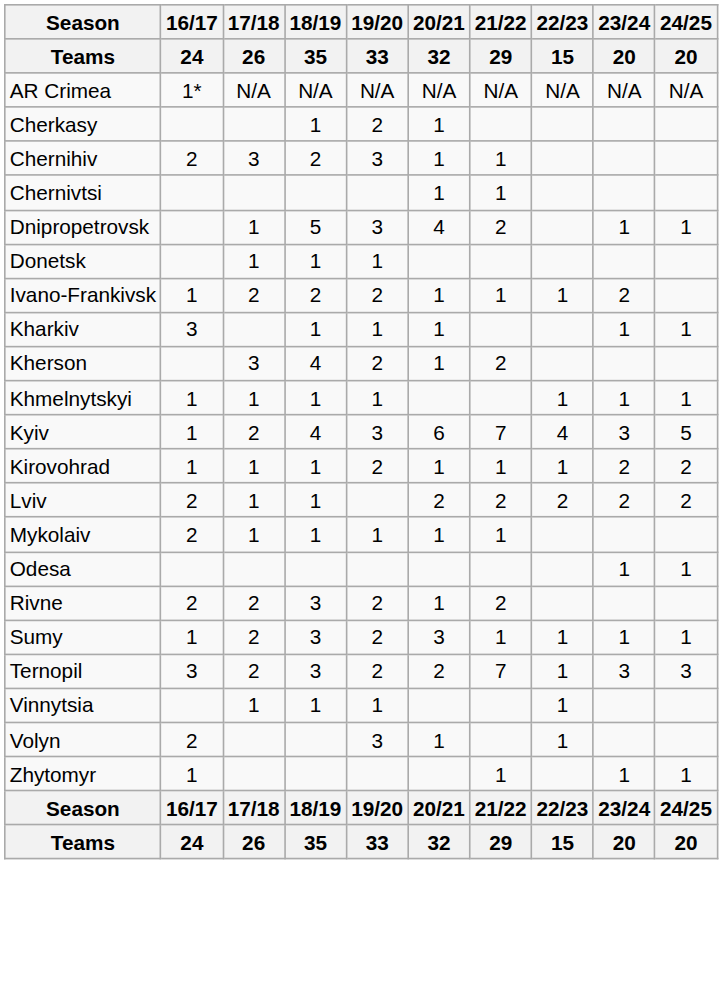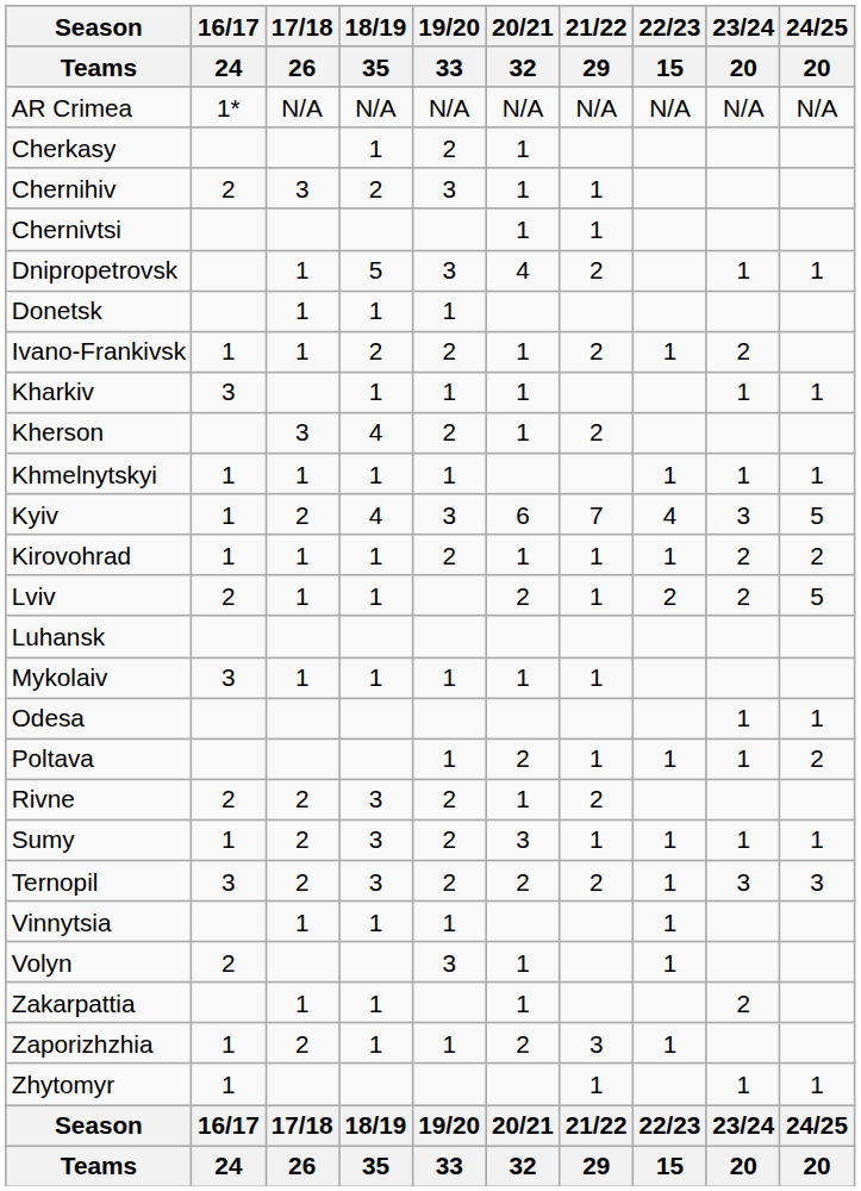 <table border=1 bordercolor="#CCCCCC" class=wikitable style="font-size:80%;">
 <tr align=LEFT valign=CENTER>
 <th>Season</th>
 <th>16/17</th>
 <th>17/18</th>
 <th>18/19</th>
 <th>19/20</th>
 <th>20/21</th>
 <th>21/22</th>
 <th>22/23</th>
 <th>23/24</th>
 <th>24/25</th>
 </tr>
 <tr align=CENTER>
 <th><strong>Teams</strong></th>
 <th><strong>24</strong></th>
 <th><strong>26</strong></th>
 <th><strong>35</strong></th>
 <th><strong>33</strong></th>
 <th><strong>32</strong></th>
 <th><strong>29</strong></th>
 <th><strong>15</strong></th>
 <th><strong>20</strong></th>
 <th><strong>20</strong></th>
 </tr>
 <tr align=CENTER>
 <td align=LEFT>AR Crimea</td>
 <td>1*</td>
 <td>N/A</td>
 <td>N/A</td>
 <td>N/A</td>
 <td>N/A</td>
 <td>N/A</td>
 <td>N/A</td>
 <td>N/A</td>
 <td>N/A</td>
 </tr>
 <tr align=CENTER>
 <td align=LEFT>Cherkasy</td>
 <td> </td>
 <td> </td>
 <td>1</td>
 <td>2</td>
 <td>1</td>
 <td> </td>
 <td> </td>
 <td> </td>
 <td> </td>
 </tr>
 <tr align=CENTER>
 <td align=LEFT>Chernihiv</td>
 <td>2</td>
 <td>3</td>
 <td>2</td>
 <td>3</td>
 <td>1</td>
 <td>1</td>
 <td> </td>
 <td> </td>
 <td> </td>
 </tr>
 <tr align=CENTER>
 <td align=LEFT>Chernivtsi</td>
 <td> </td>
 <td> </td>
 <td> </td>
 <td> </td>
 <td>1</td>
 <td>1</td>
 <td> </td>
 <td> </td>
 <td> </td>
 </tr>
 <tr align=CENTER valign=BOTTOM>
 <td align=LEFT>Dnipropetrovsk</td>
 <td> </td>
 <td>1</td>
 <td>5</td>
 <td>3</td>
 <td>4</td>
 <td>2</td>
 <td> </td>
 <td>1</td>
 <td>1</td>
 </tr>
 <tr align=CENTER>
 <td align=LEFT>Donetsk</td>
 <td> </td>
 <td>1</td>
 <td>1</td>
 <td>1</td>
 <td> </td>
 <td> </td>
 <td> </td>
 <td> </td>
 <td> </td>
 </tr>
 <tr align=CENTER valign=BOTTOM>
 <td align=LEFT>Ivano-Frankivsk</td>
 <td>1</td>
-<td>2</td>
+<td>1</td>
 <td>2</td>
 <td>2</td>
 <td>1</td>
-<td>1</td>
+<td>2</td>
 <td>1</td>
 <td>2</td>
 <td> </td>
 </tr>
 <tr align=CENTER valign=BOTTOM>
 <td align=LEFT>Kharkiv</td>
 <td>3</td>
 <td> </td>
 <td>1</td>
 <td>1</td>
 <td>1</td>
 <td> </td>
 <td> </td>
 <td>1</td>
 <td>1</td>
 </tr>
 <tr align=CENTER valign=BOTTOM>
 <td align=LEFT>Kherson</td>
 <td> </td>
 <td>3</td>
 <td>4</td>
 <td>2</td>
 <td>1</td>
 <td>2</td>
 <td> </td>
 <td> </td>
 <td> </td>
 </tr>
 <tr align=CENTER valign=BOTTOM>
 <td align=LEFT>Khmelnytskyi</td>
 <td>1</td>
 <td>1</td>
 <td>1</td>
 <td>1</td>
 <td> </td>
 <td> </td>
 <td>1</td>
 <td>1</td>
 <td>1</td>
 </tr>
 <tr align=CENTER valign=BOTTOM>
 <td align=LEFT>Kyiv</td>
 <td>1</td>
 <td>2</td>
 <td>4</td>
 <td>3</td>
 <td>6</td>
 <td>7</td>
 <td>4</td>
 <td>3</td>
 <td>5</td>
 </tr>
 <tr align=CENTER valign=BOTTOM>
 <td align=LEFT>Kirovohrad</td>
 <td>1</td>
 <td>1</td>
 <td>1</td>
 <td>2</td>
 <td>1</td>
 <td>1</td>
 <td>1</td>
 <td>2</td>
 <td>2</td>
 </tr>
 <tr align=CENTER valign=BOTTOM>
 <td align=LEFT>Lviv</td>
 <td>2</td>
 <td>1</td>
 <td>1</td>
 <td> </td>
 <td>2</td>
+<td>1</td>
 <td>2</td>
 <td>2</td>
-<td>2</td>
-<td>2</td>
+<td>5</td>
+</tr>
+<tr align=CENTER valign=BOTTOM>
+<td align=LEFT>Luhansk</td>
+<td> </td>
+<td> </td>
+<td> </td>
+<td> </td>
+<td> </td>
+<td> </td>
+<td> </td>
+<td> </td>
+<td> </td>
 </tr>
 <tr align=CENTER valign=BOTTOM>
 <td align=LEFT>Mykolaiv</td>
-<td>2</td>
+<td>3</td>
 <td>1</td>
 <td>1</td>
 <td>1</td>
 <td>1</td>
 <td>1</td>
 <td> </td>
 <td> </td>
 <td> </td>
 </tr>
 <tr align=CENTER valign=BOTTOM>
 <td align=LEFT>Odesa</td>
 <td> </td>
 <td> </td>
 <td> </td>
 <td> </td>
 <td> </td>
 <td> </td>
 <td> </td>
 <td>1</td>
 <td>1</td>
+</tr>
+<tr align=CENTER valign=BOTTOM>
+<td align=LEFT>Poltava</td>
+<td> </td>
+<td> </td>
+<td> </td>
+<td>1</td>
+<td>2</td>
+<td>1</td>
+<td>1</td>
+<td>1</td>
+<td>2</td>
 </tr>
 <tr align=CENTER valign=BOTTOM>
 <td align=LEFT>Rivne</td>
 <td>2</td>
 <td>2</td>
 <td>3</td>
 <td>2</td>
 <td>1</td>
 <td>2</td>
 <td> </td>
 <td> </td>
 <td> </td>
 </tr>
 <tr align=CENTER valign=BOTTOM>
 <td align=LEFT>Sumy</td>
 <td>1</td>
 <td>2</td>
 <td>3</td>
 <td>2</td>
 <td>3</td>
 <td>1</td>
 <td>1</td>
 <td>1</td>
 <td>1</td>
 </tr>
 <tr align=CENTER valign=BOTTOM>
 <td align=LEFT>Ternopil</td>
 <td>3</td>
 <td>2</td>
 <td>3</td>
 <td>2</td>
 <td>2</td>
-<td>7</td>
+<td>2</td>
 <td>1</td>
 <td>3</td>
 <td>3</td>
 </tr>
 <tr align=CENTER valign=BOTTOM>
 <td align=LEFT>Vinnytsia</td>
 <td> </td>
 <td>1</td>
 <td>1</td>
 <td>1</td>
 <td> </td>
 <td> </td>
 <td>1</td>
 <td> </td>
 <td> </td>
 </tr>
 <tr align=CENTER valign=BOTTOM>
 <td align=LEFT>Volyn</td>
 <td>2</td>
 <td> </td>
 <td> </td>
 <td>3</td>
 <td>1</td>
 <td> </td>
+<td>1</td>
+<td> </td>
+<td> </td>
+</tr>
+<tr align=CENTER valign=BOTTOM>
+<td align=LEFT>Zakarpattia</td>
+<td> </td>
+<td>1</td>
+<td>1</td>
+<td> </td>
+<td>1</td>
+<td> </td>
+<td> </td>
+<td>2</td>
+<td> </td>
+</tr>
+<tr align=CENTER valign=BOTTOM>
+<td align=LEFT>Zaporizhzhia</td>
+<td>1</td>
+<td>2</td>
+<td>1</td>
+<td>1</td>
+<td>2</td>
+<td>3</td>
 <td>1</td>
 <td> </td>
 <td> </td>
 </tr>
 <tr align=CENTER valign=BOTTOM>
 <td align=LEFT>Zhytomyr</td>
 <td>1</td>
 <td> </td>
 <td> </td>
 <td> </td>
 <td> </td>
 <td>1</td>
 <td> </td>
 <td>1</td>
 <td>1</td>
 </tr>
 <tr align=LEFT valign=CENTER>
 <th>Season</th>
 <th>16/17</th>
 <th>17/18</th>
 <th>18/19</th>
 <th>19/20</th>
 <th>20/21</th>
 <th>21/22</th>
 <th>22/23</th>
 <th>23/24</th>
 <th>24/25</th>
 </tr>
 <tr align=CENTER>
 <th><strong>Teams</strong></th>
 <th><strong>24</strong></th>
 <th><strong>26</strong></th>
 <th><strong>35</strong></th>
 <th><strong>33</strong></th>
 <th><strong>32</strong></th>
 <th><strong>29</strong></th>
 <th><strong>15</strong></th>
 <th><strong>20</strong></th>
 <th><strong>20</strong></th>
 </tr>
 </table>
